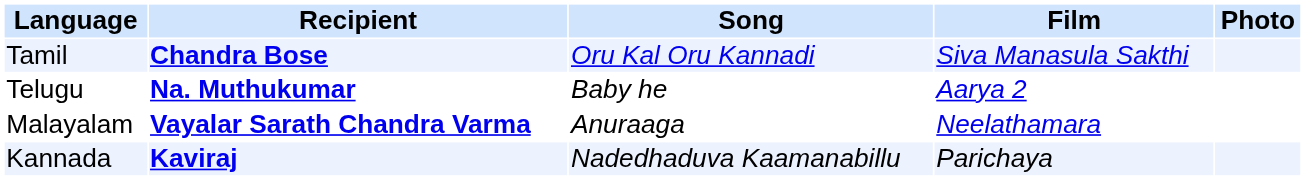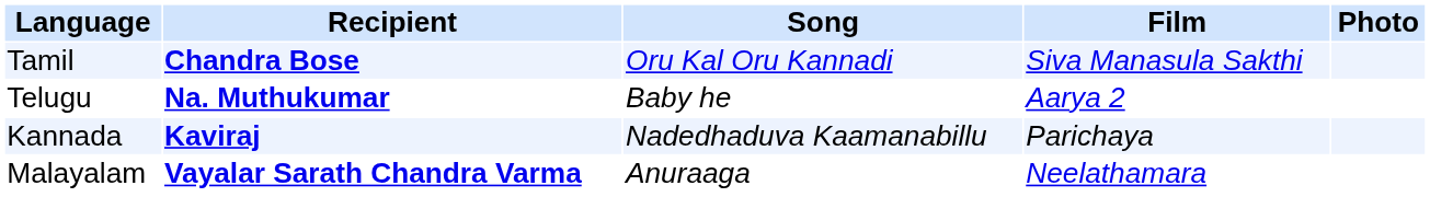 <table cellspacing="1" cellpadding="1" border="0" style="width:50%;">
 <tr style="background:#d1e4fd;">
 <th>Language</th>
 <th>Recipient</th>
 <th>Song</th>
 <th>Film</th>
 <th>Photo</th>
 </tr>
 <tr style="background:#edf3fe;">
 <td>Tamil</td>
 <td><strong><a href='#'>Chandra Bose</a></strong></td>
 <td><em><a href='#'>Oru Kal Oru Kannadi</a></em></td>
 <td><em><a href='#'>Siva Manasula Sakthi</a></em></td>
 <td></td>
 </tr>
 <tr>
 <td>Telugu</td>
 <td><strong><a href='#'>Na. Muthukumar</a></strong></td>
 <td><em>Baby he</em></td>
 <td><em><a href='#'>Aarya 2</a></em></td>
 <td></td>
 </tr>
+<tr style="background:#edf3fe;">
+<td>Kannada</td>
+<td><strong><a href='#'>Kaviraj</a></strong></td>
+<td><em>Nadedhaduva Kaamanabillu</em></td>
+<td><em>Parichaya</em></td>
+<td></td>
+</tr>
 <tr>
 <td>Malayalam</td>
 <td><strong><a href='#'>Vayalar Sarath Chandra Varma</a></strong></td>
 <td><em>Anuraaga</em></td>
 <td><em><a href='#'>Neelathamara</a></em></td>
 <td></td>
 </tr>
-<tr style="background:#edf3fe;">
-<td>Kannada</td>
-<td><strong><a href='#'>Kaviraj</a></strong></td>
-<td><em>Nadedhaduva Kaamanabillu</em></td>
-<td><em>Parichaya</em></td>
-<td></td>
-</tr>
 </table>
